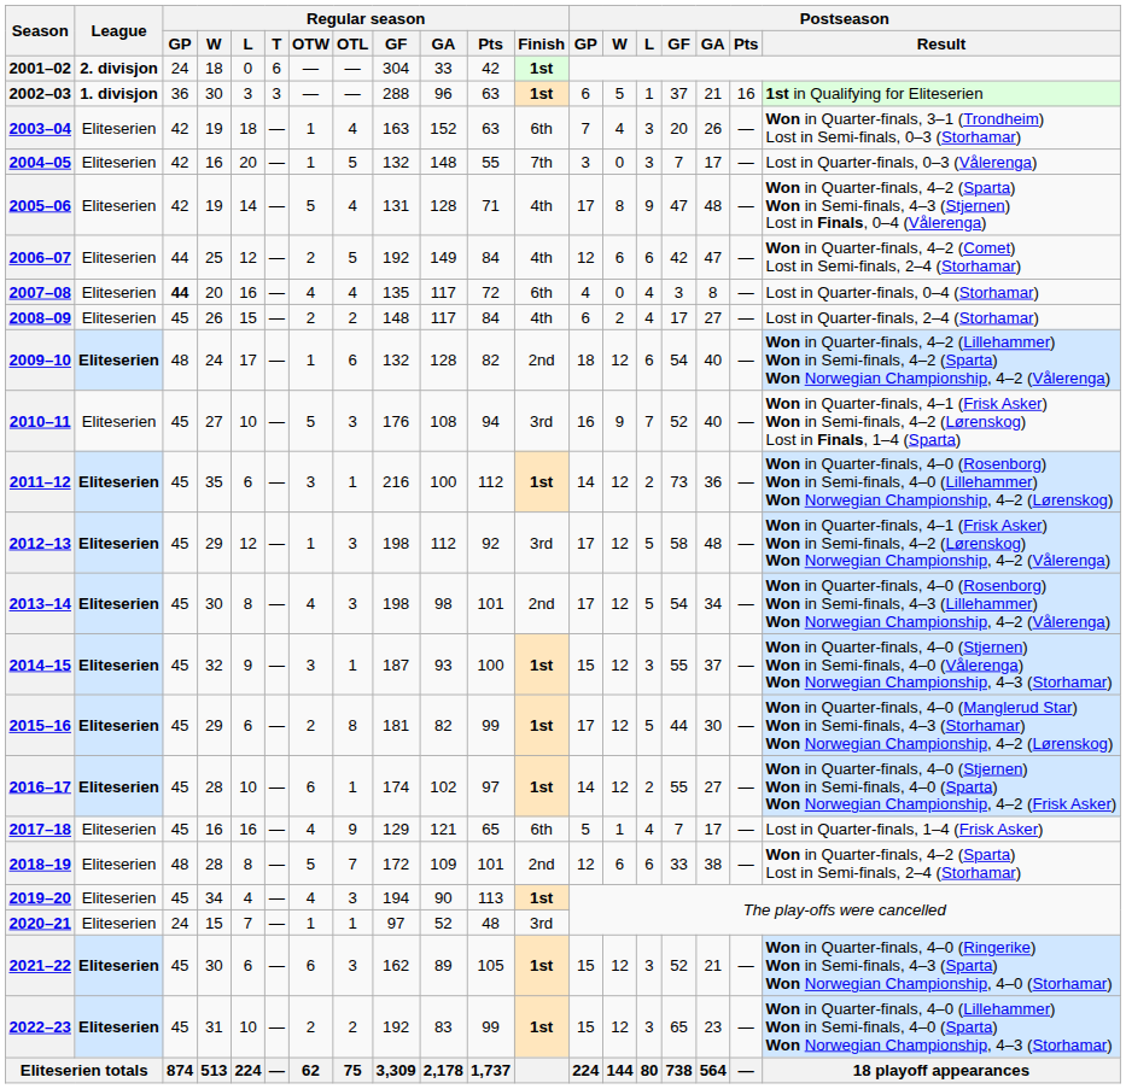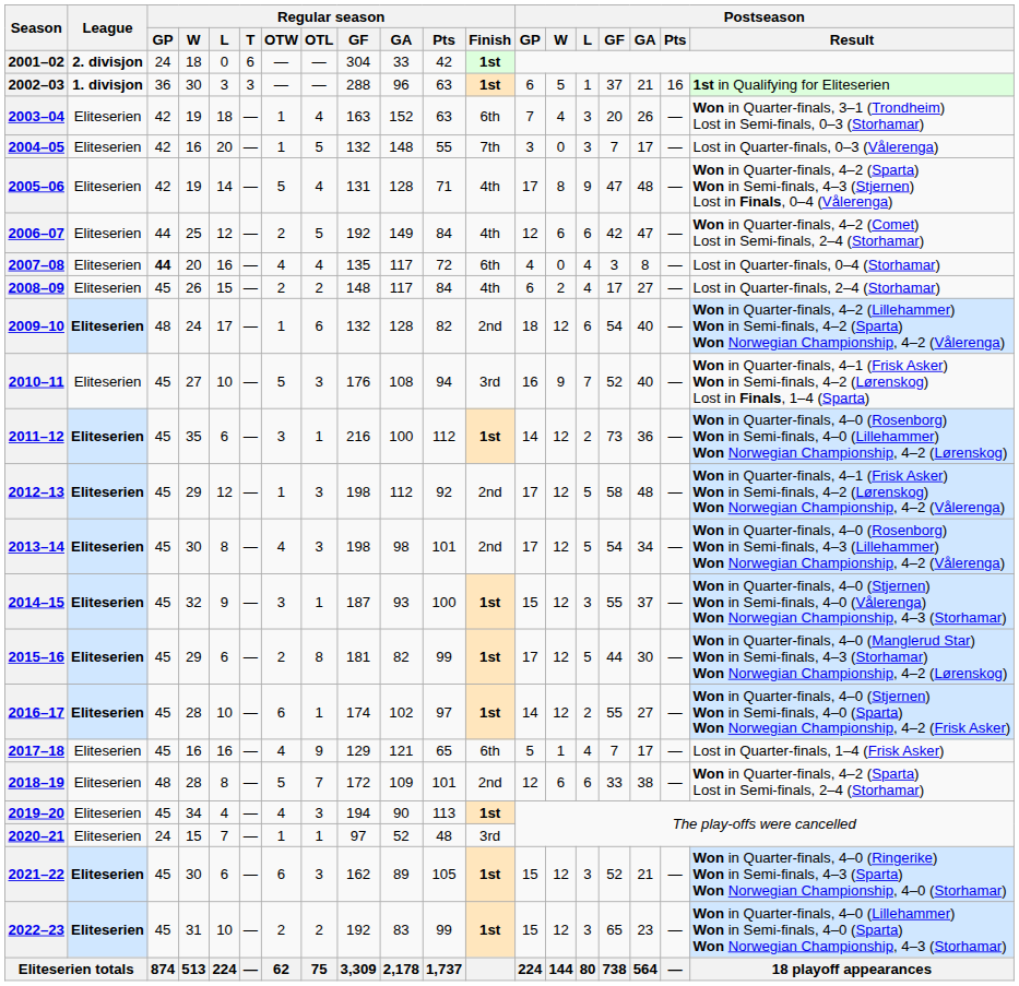 <table class="wikitable" style="text-align: center; font-size: 95%">
 <tr>
 <th rowspan="2">Season</th>
 <th rowspan="2">League</th>
 <th colspan="10">Regular season</th>
 <th colspan="8">Postseason</th>
 </tr>
 <tr>
 <th>GP</th>
 <th>W</th>
 <th>L</th>
 <th>T</th>
 <th>OTW</th>
 <th>OTL</th>
 <th>GF</th>
 <th>GA</th>
 <th>Pts</th>
 <th>Finish</th>
 <th>GP</th>
 <th>W</th>
 <th>L</th>
 <th>GF</th>
 <th>GA</th>
 <th>Pts</th>
 <th>Result</th>
 </tr>
 <tr>
 <th>2001–02</th>
 <td><strong>2. divisjon</strong></td>
 <td>24</td>
 <td>18</td>
 <td>0</td>
 <td>6</td>
 <td>—</td>
 <td>—</td>
 <td>304</td>
 <td>33</td>
 <td>42</td>
 <td style="background: #ddffdd"><strong>1st</strong></td>
 <td colspan="7"></td>
 </tr>
 <tr>
 <th>2002–03</th>
 <td><strong>1. divisjon</strong></td>
 <td>36</td>
 <td>30</td>
 <td>3</td>
 <td>3</td>
 <td>—</td>
 <td>—</td>
 <td>288</td>
 <td>96</td>
 <td>63</td>
 <td style="background: #FFE6BD"><strong>1st</strong></td>
 <td>6</td>
 <td>5</td>
 <td>1</td>
 <td>37</td>
 <td>21</td>
 <td>16</td>
 <td align="left" style="background: #ddffdd"><strong>1st</strong> in Qualifying for Eliteserien</td>
 </tr>
 <tr>
 <th><a href='#'>2003–04</a></th>
 <td>Eliteserien</td>
 <td>42</td>
 <td>19</td>
 <td>18</td>
 <td>—</td>
 <td>1</td>
 <td>4</td>
 <td>163</td>
 <td>152</td>
 <td>63</td>
 <td>6th</td>
 <td>7</td>
 <td>4</td>
 <td>3</td>
 <td>20</td>
 <td>26</td>
 <td>—</td>
 <td align="left"><strong>Won</strong> in Quarter-finals, 3–1 (<a href='#'>Trondheim</a>)<br>Lost in Semi-finals, 0–3 (<a href='#'>Storhamar</a>)</td>
 </tr>
 <tr>
 <th><a href='#'>2004–05</a></th>
 <td>Eliteserien</td>
 <td>42</td>
 <td>16</td>
 <td>20</td>
 <td>—</td>
 <td>1</td>
 <td>5</td>
 <td>132</td>
 <td>148</td>
 <td>55</td>
 <td>7th</td>
 <td>3</td>
 <td>0</td>
 <td>3</td>
 <td>7</td>
 <td>17</td>
 <td>—</td>
 <td align="left">Lost in Quarter-finals, 0–3 (<a href='#'>Vålerenga</a>)</td>
 </tr>
 <tr>
 <th><a href='#'>2005–06</a></th>
 <td>Eliteserien</td>
 <td>42</td>
 <td>19</td>
 <td>14</td>
 <td>—</td>
 <td>5</td>
 <td>4</td>
 <td>131</td>
 <td>128</td>
 <td>71</td>
 <td>4th</td>
 <td>17</td>
 <td>8</td>
 <td>9</td>
 <td>47</td>
 <td>48</td>
 <td>—</td>
 <td align="left"><strong>Won</strong> in Quarter-finals, 4–2 (<a href='#'>Sparta</a>)<br><strong>Won</strong> in Semi-finals, 4–3 (<a href='#'>Stjernen</a>)<br>Lost in <strong>Finals</strong>, 0–4 (<a href='#'>Vålerenga</a>)</td>
 </tr>
 <tr>
 <th><a href='#'>2006–07</a></th>
 <td>Eliteserien</td>
 <td>44</td>
 <td>25</td>
 <td>12</td>
 <td>—</td>
 <td>2</td>
 <td>5</td>
 <td>192</td>
 <td>149</td>
 <td>84</td>
 <td>4th</td>
 <td>12</td>
 <td>6</td>
 <td>6</td>
 <td>42</td>
 <td>47</td>
 <td>—</td>
 <td align="left"><strong>Won</strong> in Quarter-finals, 4–2 (<a href='#'>Comet</a>)<br>Lost in Semi-finals, 2–4 (<a href='#'>Storhamar</a>)</td>
 </tr>
 <tr>
 <th><a href='#'>2007–08</a></th>
 <td>Eliteserien</td>
 <td><strong>44</strong></td>
 <td>20</td>
 <td>16</td>
 <td>—</td>
 <td>4</td>
 <td>4</td>
 <td>135</td>
 <td>117</td>
 <td>72</td>
 <td>6th</td>
 <td>4</td>
 <td>0</td>
 <td>4</td>
 <td>3</td>
 <td>8</td>
 <td>—</td>
 <td align="left">Lost in Quarter-finals, 0–4 (<a href='#'>Storhamar</a>)</td>
 </tr>
 <tr>
 <th><a href='#'>2008–09</a></th>
 <td>Eliteserien</td>
 <td>45</td>
 <td>26</td>
 <td>15</td>
 <td>—</td>
 <td>2</td>
 <td>2</td>
 <td>148</td>
 <td>117</td>
 <td>84</td>
 <td>4th</td>
 <td>6</td>
 <td>2</td>
 <td>4</td>
 <td>17</td>
 <td>27</td>
 <td>—</td>
 <td align="left">Lost in Quarter-finals, 2–4 (<a href='#'>Storhamar</a>)</td>
 </tr>
 <tr>
 <th><a href='#'>2009–10</a></th>
 <td bgcolor="#D0E7FF"><strong>Eliteserien</strong></td>
 <td>48</td>
 <td>24</td>
 <td>17</td>
 <td>—</td>
 <td>1</td>
 <td>6</td>
 <td>132</td>
 <td>128</td>
 <td>82</td>
 <td>2nd</td>
 <td>18</td>
 <td>12</td>
 <td>6</td>
 <td>54</td>
 <td>40</td>
 <td>—</td>
 <td align="left" bgcolor="#D0E7FF"><strong>Won</strong> in Quarter-finals, 4–2 (<a href='#'>Lillehammer</a>)<br><strong>Won</strong> in Semi-finals, 4–2 (<a href='#'>Sparta</a>)<br><strong>Won</strong> <a href='#'>Norwegian Championship</a>, 4–2 (<a href='#'>Vålerenga</a>)</td>
 </tr>
 <tr>
 <th><a href='#'>2010–11</a></th>
 <td>Eliteserien</td>
 <td>45</td>
 <td>27</td>
 <td>10</td>
 <td>—</td>
 <td>5</td>
 <td>3</td>
 <td>176</td>
 <td>108</td>
 <td>94</td>
 <td>3rd</td>
 <td>16</td>
 <td>9</td>
 <td>7</td>
 <td>52</td>
 <td>40</td>
 <td>—</td>
 <td align="left"><strong>Won</strong> in Quarter-finals, 4–1 (<a href='#'>Frisk Asker</a>)<br><strong>Won</strong> in Semi-finals, 4–2 (<a href='#'>Lørenskog</a>)<br>Lost in <strong>Finals</strong>, 1–4 (<a href='#'>Sparta</a>)</td>
 </tr>
 <tr>
 <th><a href='#'>2011–12</a></th>
 <td bgcolor="#D0E7FF"><strong>Eliteserien</strong></td>
 <td>45</td>
 <td>35</td>
 <td>6</td>
 <td>—</td>
 <td>3</td>
 <td>1</td>
 <td>216</td>
 <td>100</td>
 <td>112</td>
 <td style="background: #FFE6BD"><strong>1st</strong></td>
 <td>14</td>
 <td>12</td>
 <td>2</td>
 <td>73</td>
 <td>36</td>
 <td>—</td>
 <td align="left" bgcolor="#D0E7FF"><strong>Won</strong> in Quarter-finals, 4–0 (<a href='#'>Rosenborg</a>)<br><strong>Won</strong> in Semi-finals, 4–0 (<a href='#'>Lillehammer</a>)<br><strong>Won</strong> <a href='#'>Norwegian Championship</a>, 4–2 (<a href='#'>Lørenskog</a>)</td>
 </tr>
 <tr>
 <th><a href='#'>2012–13</a></th>
 <td bgcolor="#D0E7FF"><strong>Eliteserien</strong></td>
 <td>45</td>
 <td>29</td>
 <td>12</td>
 <td>—</td>
 <td>1</td>
 <td>3</td>
 <td>198</td>
 <td>112</td>
 <td>92</td>
-<td>3rd</td>
+<td>2nd</td>
 <td>17</td>
 <td>12</td>
 <td>5</td>
 <td>58</td>
 <td>48</td>
 <td>—</td>
 <td align="left" bgcolor="#D0E7FF"><strong>Won</strong> in Quarter-finals, 4–1 (<a href='#'>Frisk Asker</a>)<br><strong>Won</strong> in Semi-finals, 4–2 (<a href='#'>Lørenskog</a>)<br><strong>Won</strong> <a href='#'>Norwegian Championship</a>, 4–2 (<a href='#'>Vålerenga</a>)</td>
 </tr>
 <tr>
 <th><a href='#'>2013–14</a></th>
 <td bgcolor="#D0E7FF"><strong>Eliteserien</strong></td>
 <td>45</td>
 <td>30</td>
 <td>8</td>
 <td>—</td>
 <td>4</td>
 <td>3</td>
 <td>198</td>
 <td>98</td>
 <td>101</td>
 <td>2nd</td>
 <td>17</td>
 <td>12</td>
 <td>5</td>
 <td>54</td>
 <td>34</td>
 <td>—</td>
 <td align="left" bgcolor="#D0E7FF"><strong>Won</strong> in Quarter-finals, 4–0 (<a href='#'>Rosenborg</a>)<br><strong>Won</strong> in Semi-finals, 4–3 (<a href='#'>Lillehammer</a>)<br><strong>Won</strong> <a href='#'>Norwegian Championship</a>, 4–2 (<a href='#'>Vålerenga</a>)</td>
 </tr>
 <tr>
 <th><a href='#'>2014–15</a></th>
 <td bgcolor="#D0E7FF"><strong>Eliteserien</strong></td>
 <td>45</td>
 <td>32</td>
 <td>9</td>
 <td>—</td>
 <td>3</td>
 <td>1</td>
 <td>187</td>
 <td>93</td>
 <td>100</td>
 <td style="background: #FFE6BD"><strong>1st</strong></td>
 <td>15</td>
 <td>12</td>
 <td>3</td>
 <td>55</td>
 <td>37</td>
 <td>—</td>
 <td align="left" bgcolor="#D0E7FF"><strong>Won</strong> in Quarter-finals, 4–0 (<a href='#'>Stjernen</a>)<br><strong>Won</strong> in Semi-finals, 4–0 (<a href='#'>Vålerenga</a>)<br><strong>Won</strong> <a href='#'>Norwegian Championship</a>, 4–3 (<a href='#'>Storhamar</a>)</td>
 </tr>
 <tr>
 <th><a href='#'>2015–16</a></th>
 <td bgcolor="#D0E7FF"><strong>Eliteserien</strong></td>
 <td>45</td>
 <td>29</td>
 <td>6</td>
 <td>—</td>
 <td>2</td>
 <td>8</td>
 <td>181</td>
 <td>82</td>
 <td>99</td>
 <td style="background: #FFE6BD"><strong>1st</strong></td>
 <td>17</td>
 <td>12</td>
 <td>5</td>
 <td>44</td>
 <td>30</td>
 <td>—</td>
 <td align="left" bgcolor="#D0E7FF"><strong>Won</strong> in Quarter-finals, 4–0 (<a href='#'>Manglerud Star</a>)<br><strong>Won</strong> in Semi-finals, 4–3 (<a href='#'>Storhamar</a>)<br><strong>Won</strong> <a href='#'>Norwegian Championship</a>, 4–2 (<a href='#'>Lørenskog</a>)</td>
 </tr>
 <tr>
 <th><a href='#'>2016–17</a></th>
 <td bgcolor="#D0E7FF"><strong>Eliteserien</strong></td>
 <td>45</td>
 <td>28</td>
 <td>10</td>
 <td>—</td>
 <td>6</td>
 <td>1</td>
 <td>174</td>
 <td>102</td>
 <td>97</td>
 <td style="background: #FFE6BD"><strong>1st</strong></td>
 <td>14</td>
 <td>12</td>
 <td>2</td>
 <td>55</td>
 <td>27</td>
 <td>—</td>
 <td align="left" bgcolor="#D0E7FF"><strong>Won</strong> in Quarter-finals, 4–0 (<a href='#'>Stjernen</a>)<br><strong>Won</strong> in Semi-finals, 4–0 (<a href='#'>Sparta</a>)<br><strong>Won</strong> <a href='#'>Norwegian Championship</a>, 4–2 (<a href='#'>Frisk Asker</a>)</td>
 </tr>
 <tr>
 <th><a href='#'>2017–18</a></th>
 <td>Eliteserien</td>
 <td>45</td>
 <td>16</td>
 <td>16</td>
 <td>—</td>
 <td>4</td>
 <td>9</td>
 <td>129</td>
 <td>121</td>
 <td>65</td>
 <td>6th</td>
 <td>5</td>
 <td>1</td>
 <td>4</td>
 <td>7</td>
 <td>17</td>
 <td>—</td>
 <td align="left">Lost in Quarter-finals, 1–4 (<a href='#'>Frisk Asker</a>)</td>
 </tr>
 <tr>
 <th><a href='#'>2018–19</a></th>
 <td>Eliteserien</td>
 <td>48</td>
 <td>28</td>
 <td>8</td>
 <td>—</td>
 <td>5</td>
 <td>7</td>
 <td>172</td>
 <td>109</td>
 <td>101</td>
 <td>2nd</td>
 <td>12</td>
 <td>6</td>
 <td>6</td>
 <td>33</td>
 <td>38</td>
 <td>—</td>
 <td align="left"><strong>Won</strong> in Quarter-finals, 4–2 (<a href='#'>Sparta</a>)<br>Lost in Semi-finals, 2–4 (<a href='#'>Storhamar</a>)</td>
 </tr>
 <tr>
 <th><a href='#'>2019–20</a></th>
 <td>Eliteserien</td>
 <td>45</td>
 <td>34</td>
 <td>4</td>
 <td>—</td>
 <td>4</td>
 <td>3</td>
 <td>194</td>
 <td>90</td>
 <td>113</td>
 <td style="background: #FFE6BD"><strong>1st</strong></td>
 <td colspan="7" rowspan="2"><em>The play-offs were cancelled</em></td>
 </tr>
 <tr>
 <th><a href='#'>2020–21</a></th>
 <td>Eliteserien</td>
 <td>24</td>
 <td>15</td>
 <td>7</td>
 <td>—</td>
 <td>1</td>
 <td>1</td>
 <td>97</td>
 <td>52</td>
 <td>48</td>
 <td>3rd</td>
 </tr>
 <tr>
 <th><a href='#'>2021–22</a></th>
 <td bgcolor="#D0E7FF"><strong>Eliteserien</strong></td>
 <td>45</td>
 <td>30</td>
 <td>6</td>
 <td>—</td>
 <td>6</td>
 <td>3</td>
 <td>162</td>
 <td>89</td>
 <td>105</td>
 <td style="background: #FFE6BD"><strong>1st</strong></td>
 <td>15</td>
 <td>12</td>
 <td>3</td>
 <td>52</td>
 <td>21</td>
 <td>—</td>
 <td align="left" bgcolor="#D0E7FF"><strong>Won</strong> in Quarter-finals, 4–0 (<a href='#'>Ringerike</a>)<br><strong>Won</strong> in Semi-finals, 4–3 (<a href='#'>Sparta</a>)<br><strong>Won</strong> <a href='#'>Norwegian Championship</a>, 4–0 (<a href='#'>Storhamar</a>)</td>
 </tr>
 <tr>
 <th><a href='#'>2022–23</a></th>
 <td bgcolor="#D0E7FF"><strong>Eliteserien</strong></td>
 <td>45</td>
 <td>31</td>
 <td>10</td>
 <td>—</td>
 <td>2</td>
 <td>2</td>
 <td>192</td>
 <td>83</td>
 <td>99</td>
 <td style="background: #FFE6BD"><strong>1st</strong></td>
 <td>15</td>
 <td>12</td>
 <td>3</td>
 <td>65</td>
 <td>23</td>
 <td>—</td>
 <td align="left" bgcolor="#D0E7FF"><strong>Won</strong> in Quarter-finals, 4–0 (<a href='#'>Lillehammer</a>)<br><strong>Won</strong> in Semi-finals, 4–0 (<a href='#'>Sparta</a>)<br><strong>Won</strong> <a href='#'>Norwegian Championship</a>, 4–3 (<a href='#'>Storhamar</a>)</td>
 </tr>
 <tr>
 <th colspan="2">Eliteserien totals</th>
 <th>874</th>
 <th>513</th>
 <th>224</th>
 <th>—</th>
 <th>62</th>
 <th>75</th>
 <th>3,309</th>
 <th>2,178</th>
 <th>1,737</th>
 <th></th>
 <th>224</th>
 <th>144</th>
 <th>80</th>
 <th>738</th>
 <th>564</th>
 <th>—</th>
 <th>18 playoff appearances</th>
 </tr>
 </table>
